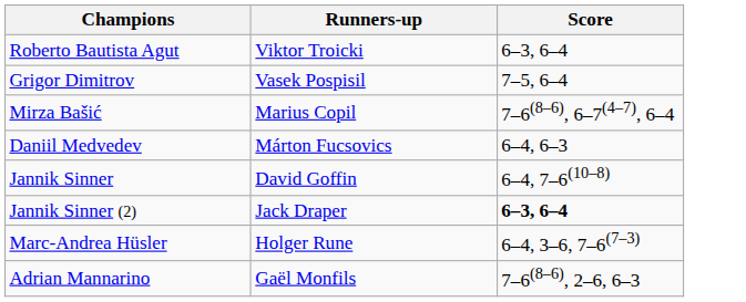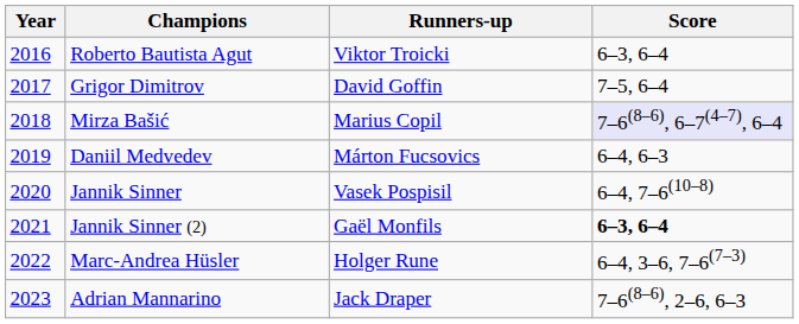 <table class="sortable wikitable">
 <tr>
+<th style="width:40px">Year</th>
 <th style="width:200px">Champions</th>
 <th style="width:200px">Runners-up</th>
 <th style="width:150px" class="unsortable">Score</th>
 </tr>
 <tr>
+<td><a href='#'>2016</a></td>
 <td> <a href='#'>Roberto Bautista Agut</a></td>
 <td> <a href='#'>Viktor Troicki</a></td>
 <td>6–3, 6–4</td>
 </tr>
 <tr>
+<td><a href='#'>2017</a></td>
 <td> <a href='#'>Grigor Dimitrov</a></td>
-<td> <a href='#'>Vasek Pospisil</a></td>
+<td> <a href='#'>David Goffin</a></td>
 <td>7–5, 6–4</td>
 </tr>
 <tr>
+<td><a href='#'>2018</a></td>
 <td> <a href='#'>Mirza Bašić</a></td>
 <td> <a href='#'>Marius Copil</a></td>
-<td>7–6<sup>(8–6)</sup>, 6–7<sup>(4–7)</sup>, 6–4</td>
+<td style="background: lavender;">7–6<sup>(8–6)</sup>, 6–7<sup>(4–7)</sup>, 6–4</td>
 </tr>
 <tr>
+<td><a href='#'>2019</a></td>
 <td> <a href='#'>Daniil Medvedev</a></td>
 <td> <a href='#'>Márton Fucsovics</a></td>
 <td>6–4, 6–3</td>
 </tr>
 <tr>
+<td><a href='#'>2020</a></td>
 <td> <a href='#'>Jannik Sinner</a></td>
-<td> <a href='#'>David Goffin</a></td>
+<td> <a href='#'>Vasek Pospisil</a></td>
 <td>6–4, 7–6<sup>(10–8)</sup></td>
 </tr>
 <tr>
+<td><a href='#'>2021</a></td>
 <td> <a href='#'>Jannik Sinner</a> <small>(2)</small></td>
-<td> <a href='#'>Jack Draper</a></td>
+<td> <a href='#'>Gaël Monfils</a></td>
 <td><strong>6–3, 6–4</strong></td>
 </tr>
 <tr>
+<td><a href='#'>2022</a></td>
 <td> <a href='#'>Marc-Andrea Hüsler</a></td>
 <td> <a href='#'>Holger Rune</a></td>
 <td>6–4, 3–6, 7–6<sup>(7–3)</sup></td>
 </tr>
 <tr>
+<td><a href='#'>2023</a></td>
 <td> <a href='#'>Adrian Mannarino</a></td>
-<td> <a href='#'>Gaël Monfils</a></td>
+<td> <a href='#'>Jack Draper</a></td>
 <td>7–6<sup>(8–6)</sup>, 2–6, 6–3</td>
 </tr>
 </table>
